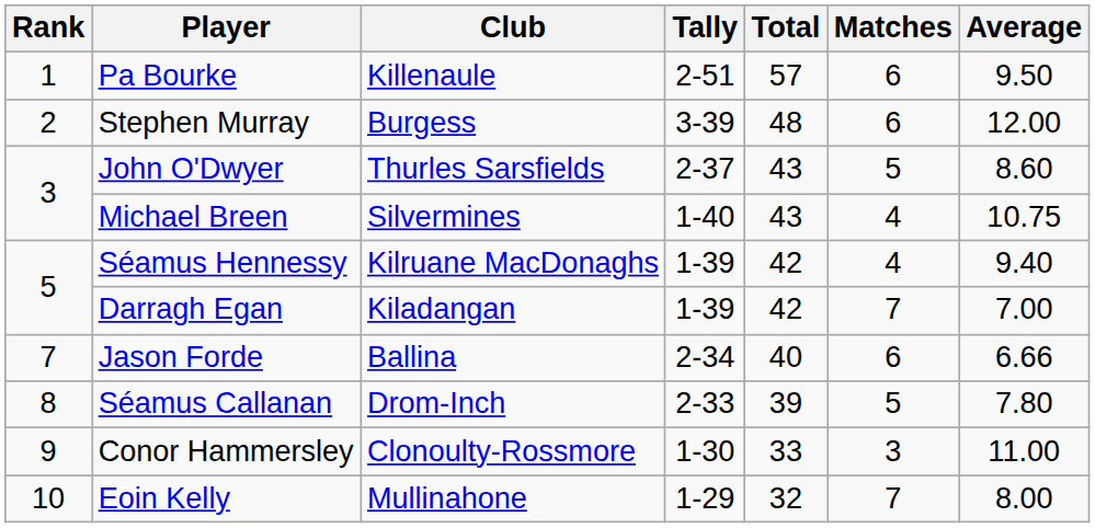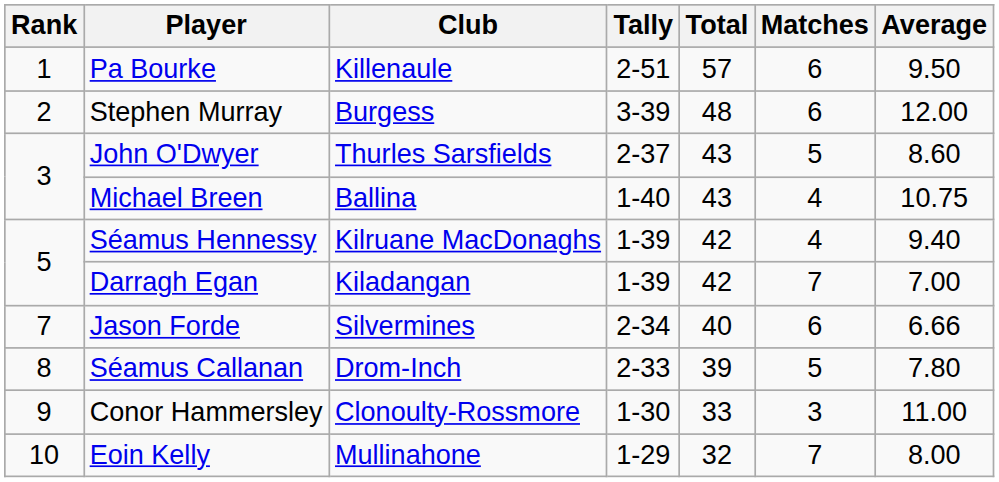 <table class="wikitable">
 <tr>
 <th>Rank</th>
 <th>Player</th>
 <th>Club</th>
 <th>Tally</th>
 <th>Total</th>
 <th>Matches</th>
 <th>Average</th>
 </tr>
 <tr>
 <td rowspan="1" style="text-align:center;">1</td>
 <td><a href='#'>Pa Bourke</a></td>
 <td><a href='#'>Killenaule</a></td>
 <td align=center>2-51</td>
 <td align=center>57</td>
 <td align=center>6</td>
 <td align=center>9.50</td>
 </tr>
 <tr>
 <td rowspan="1" style="text-align:center;">2</td>
 <td>Stephen Murray</td>
 <td><a href='#'>Burgess</a></td>
 <td align=center>3-39</td>
 <td align=center>48</td>
 <td align=center>6</td>
 <td align=center>12.00</td>
 </tr>
 <tr>
 <td rowspan="2" style="text-align:center;">3</td>
 <td><a href='#'>John O'Dwyer</a></td>
 <td><a href='#'>Thurles Sarsfields</a></td>
 <td align=center>2-37</td>
 <td align=center>43</td>
 <td align=center>5</td>
 <td align=center>8.60</td>
 </tr>
 <tr>
 <td><a href='#'>Michael Breen</a></td>
-<td><a href='#'>Silvermines</a></td>
+<td><a href='#'>Ballina</a></td>
 <td align=center>1-40</td>
 <td align=center>43</td>
 <td align=center>4</td>
 <td align=center>10.75</td>
 </tr>
 <tr>
 <td rowspan="2" style="text-align:center;">5</td>
 <td><a href='#'>Séamus Hennessy</a></td>
 <td><a href='#'>Kilruane MacDonaghs</a></td>
 <td align=center>1-39</td>
 <td align=center>42</td>
 <td align=center>4</td>
 <td align=center>9.40</td>
 </tr>
 <tr>
 <td><a href='#'>Darragh Egan</a></td>
 <td><a href='#'>Kiladangan</a></td>
 <td align=center>1-39</td>
 <td align=center>42</td>
 <td align=center>7</td>
 <td align=center>7.00</td>
 </tr>
 <tr>
 <td rowspan="1" style="text-align:center;">7</td>
 <td><a href='#'>Jason Forde</a></td>
-<td><a href='#'>Ballina</a></td>
+<td><a href='#'>Silvermines</a></td>
 <td align=center>2-34</td>
 <td align=center>40</td>
 <td align=center>6</td>
 <td align=center>6.66</td>
 </tr>
 <tr>
 <td rowspan="1" style="text-align:center;">8</td>
 <td><a href='#'>Séamus Callanan</a></td>
 <td><a href='#'>Drom-Inch</a></td>
 <td align=center>2-33</td>
 <td align=center>39</td>
 <td align=center>5</td>
 <td align=center>7.80</td>
 </tr>
 <tr>
 <td rowspan="1" style="text-align:center;">9</td>
 <td>Conor Hammersley</td>
 <td><a href='#'>Clonoulty-Rossmore</a></td>
 <td align=center>1-30</td>
 <td align=center>33</td>
 <td align=center>3</td>
 <td align=center>11.00</td>
 </tr>
 <tr>
 <td rowspan="1" style="text-align:center;">10</td>
 <td><a href='#'>Eoin Kelly</a></td>
 <td><a href='#'>Mullinahone</a></td>
 <td align=center>1-29</td>
 <td align=center>32</td>
 <td align=center>7</td>
 <td align=center>8.00</td>
 </tr>
 </table>
